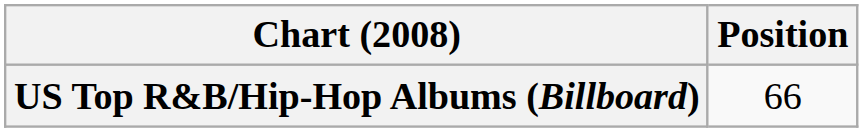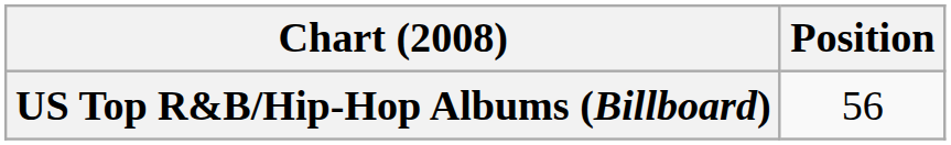 <table class="wikitable plainrowheaders" style="text-align:center">
 <tr>
 <th scope="col">Chart (2008)</th>
 <th scope="col">Position</th>
 </tr>
 <tr>
 <th scope="row">US Top R&B/Hip-Hop Albums (<em>Billboard</em>)</th>
-<td align="center">66</td>
+<td align="center">56</td>
 </tr>
 </table>
